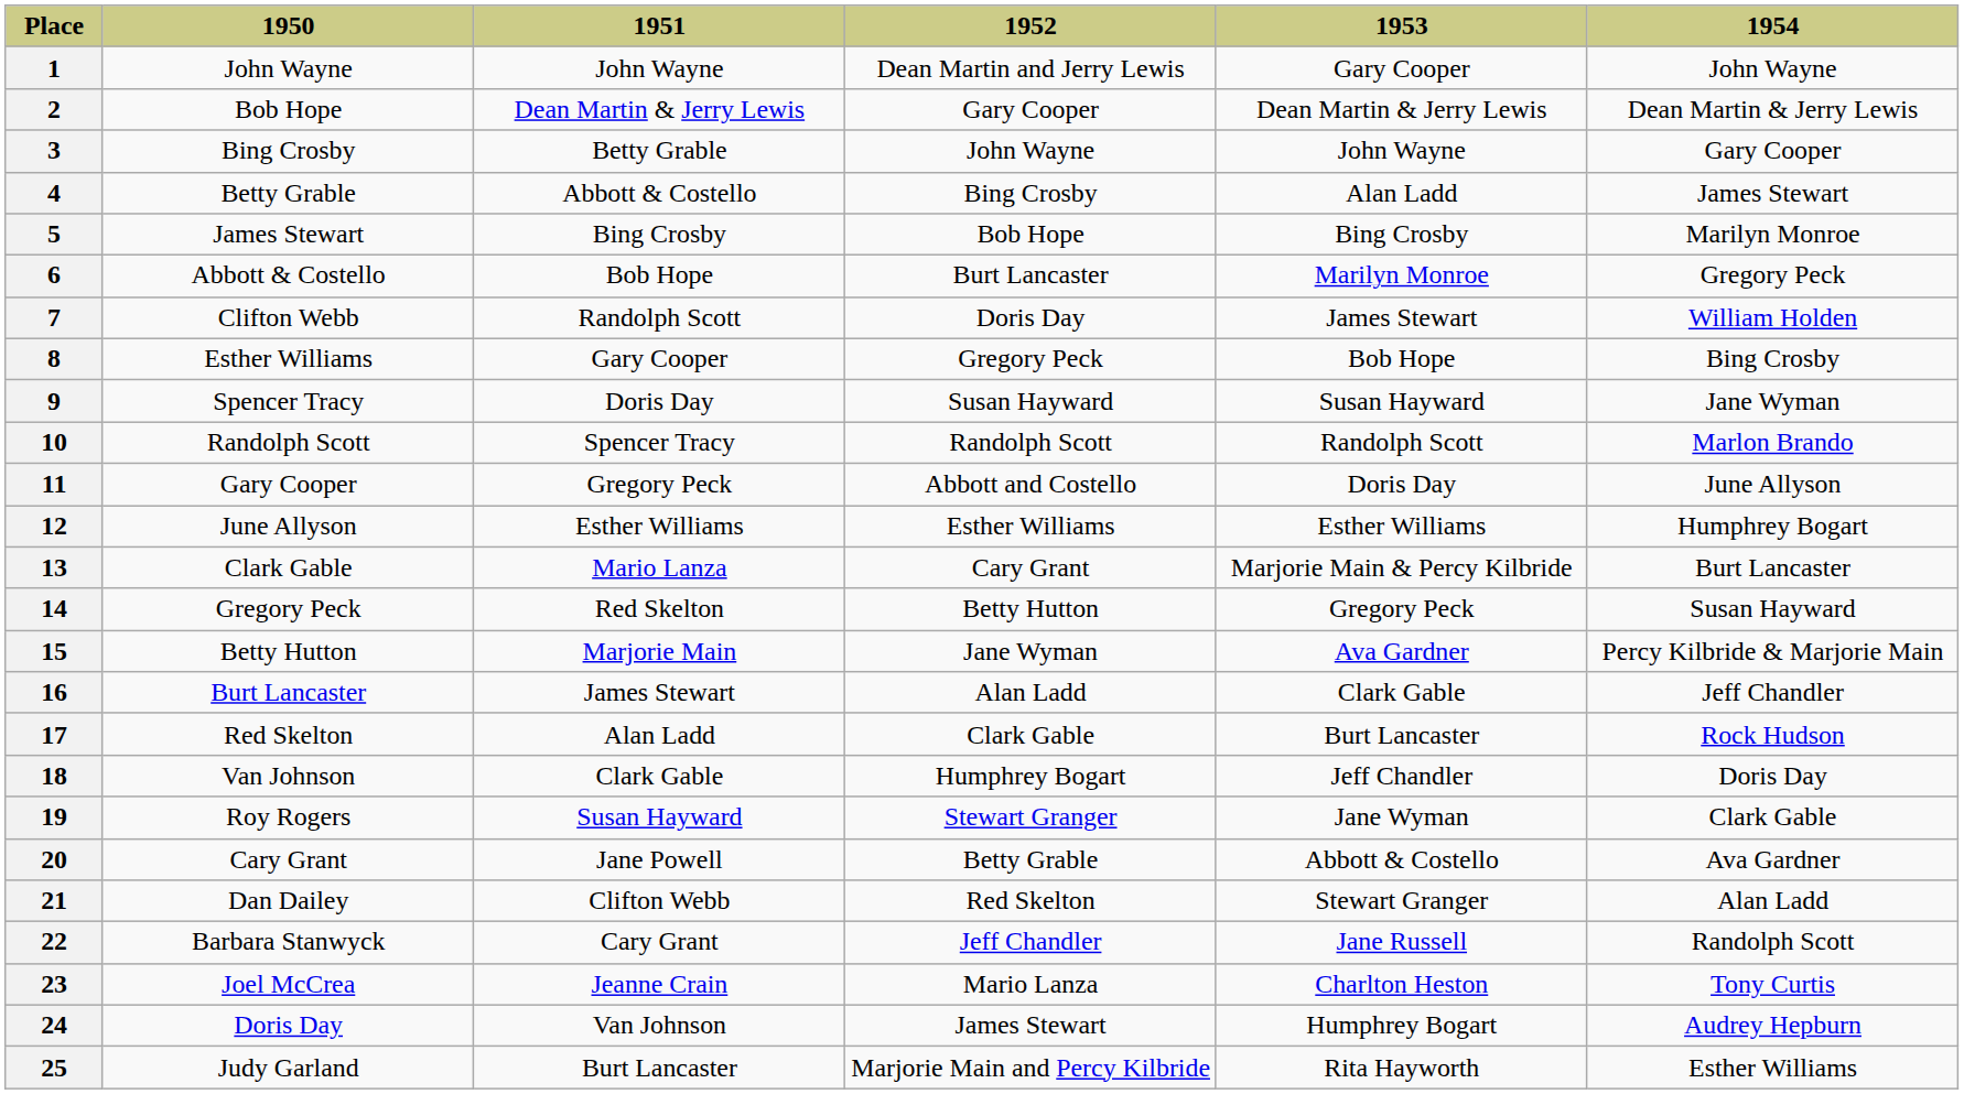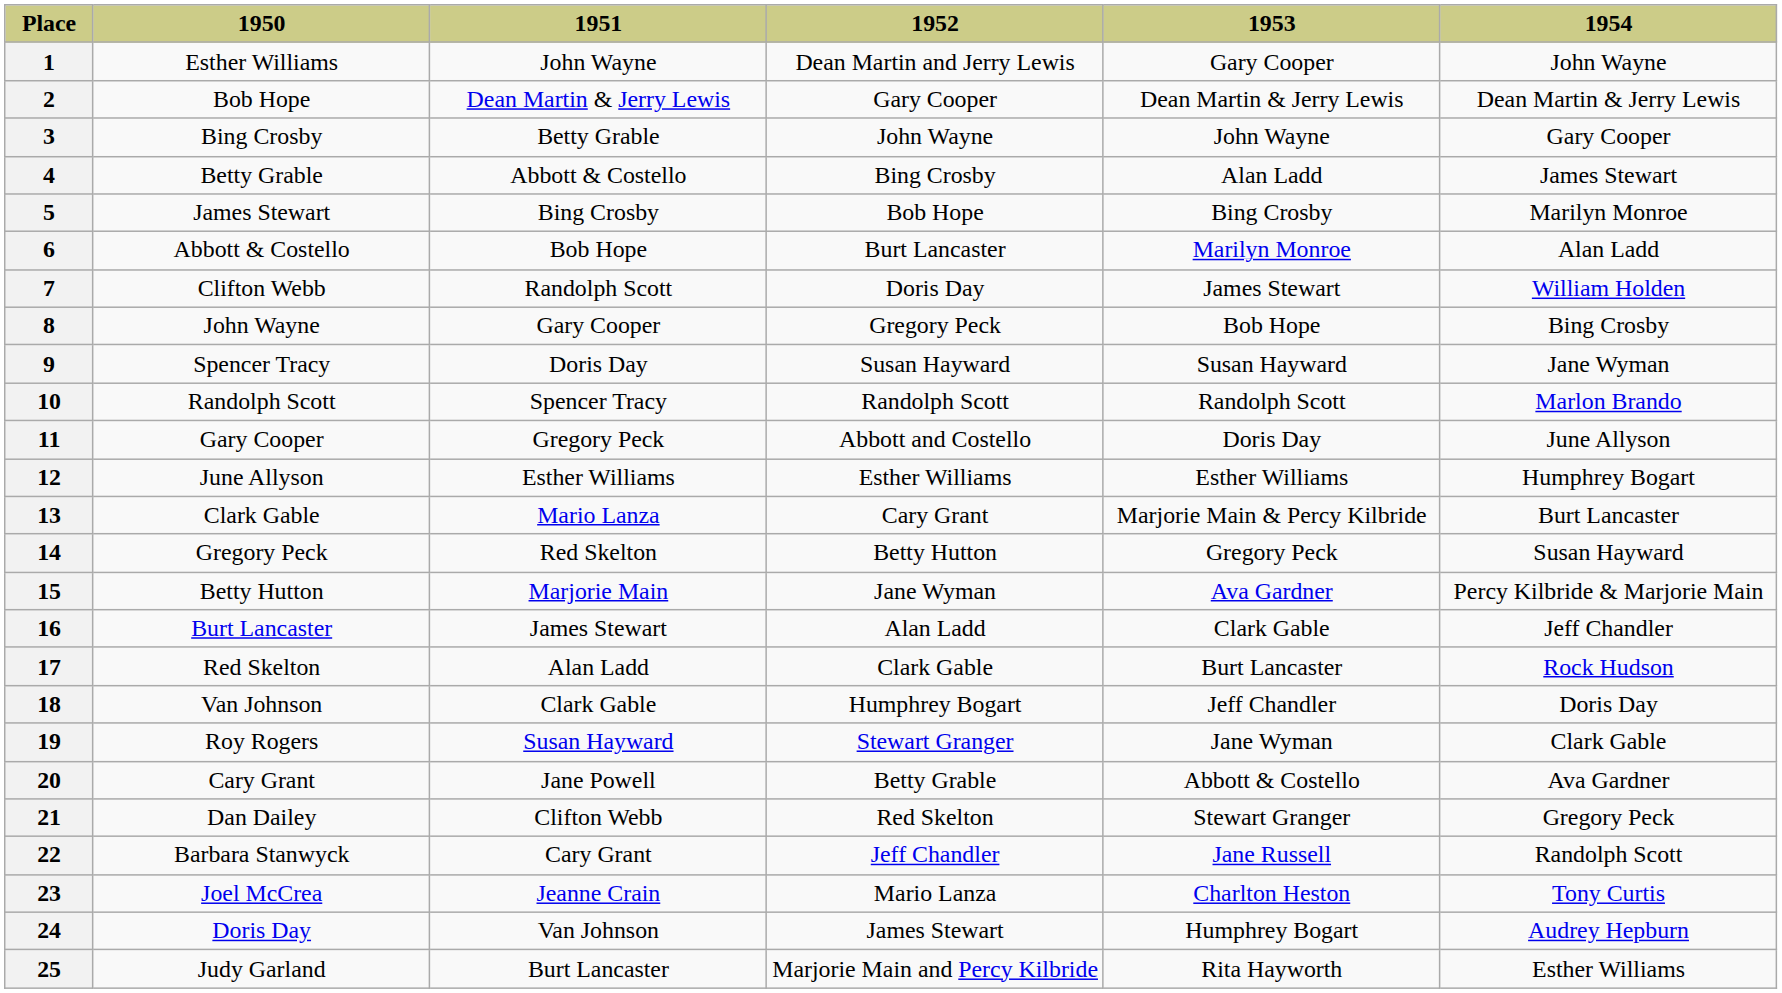 <table class="wikitable" style="text-align:center">
 <tr>
 <th scope="col" style="background:#CC8" width="5%">Place</th>
 <th scope="col" style="background:#CC8" width="19%">1950</th>
 <th scope="col" style="background:#CC8" width="19%">1951</th>
 <th scope="col" style="background:#CC8" width="19%">1952</th>
 <th scope="col" style="background:#CC8" width="19%">1953</th>
 <th scope="col" style="background:#CC8" width="19%">1954</th>
 </tr>
 <tr>
 <th scope="row">1</th>
-<td>John Wayne</td>
+<td>Esther Williams</td>
 <td>John Wayne</td>
 <td>Dean Martin and Jerry Lewis</td>
 <td>Gary Cooper</td>
 <td>John Wayne</td>
 </tr>
 <tr>
 <th scope="row">2</th>
 <td>Bob Hope</td>
 <td><a href='#'>Dean Martin</a> & <a href='#'>Jerry Lewis</a></td>
 <td>Gary Cooper</td>
 <td>Dean Martin & Jerry Lewis</td>
 <td>Dean Martin & Jerry Lewis</td>
 </tr>
 <tr>
 <th scope="row">3</th>
 <td>Bing Crosby</td>
 <td>Betty Grable</td>
 <td>John Wayne</td>
 <td>John Wayne</td>
 <td>Gary Cooper</td>
 </tr>
 <tr>
 <th scope="row">4</th>
 <td>Betty Grable</td>
 <td>Abbott & Costello</td>
 <td>Bing Crosby</td>
 <td>Alan Ladd</td>
 <td>James Stewart</td>
 </tr>
 <tr>
 <th scope="row">5</th>
 <td>James Stewart</td>
 <td>Bing Crosby</td>
 <td>Bob Hope</td>
 <td>Bing Crosby</td>
 <td>Marilyn Monroe</td>
 </tr>
 <tr>
 <th scope="row">6</th>
 <td>Abbott & Costello</td>
 <td>Bob Hope</td>
 <td>Burt Lancaster</td>
 <td><a href='#'>Marilyn Monroe</a></td>
-<td>Gregory Peck</td>
+<td>Alan Ladd</td>
 </tr>
 <tr>
 <th scope="row">7</th>
 <td>Clifton Webb</td>
 <td>Randolph Scott</td>
 <td>Doris Day</td>
 <td>James Stewart</td>
 <td><a href='#'>William Holden</a></td>
 </tr>
 <tr>
 <th scope="row">8</th>
-<td>Esther Williams</td>
+<td>John Wayne</td>
 <td>Gary Cooper</td>
 <td>Gregory Peck</td>
 <td>Bob Hope</td>
 <td>Bing Crosby</td>
 </tr>
 <tr>
 <th scope="row">9</th>
 <td>Spencer Tracy</td>
 <td>Doris Day</td>
 <td>Susan Hayward</td>
 <td>Susan Hayward</td>
 <td>Jane Wyman</td>
 </tr>
 <tr>
 <th scope="row">10</th>
 <td>Randolph Scott</td>
 <td>Spencer Tracy</td>
 <td>Randolph Scott</td>
 <td>Randolph Scott</td>
 <td><a href='#'>Marlon Brando</a></td>
 </tr>
 <tr>
 <th scope="row">11</th>
 <td>Gary Cooper</td>
 <td>Gregory Peck</td>
 <td>Abbott and Costello</td>
 <td>Doris Day</td>
 <td>June Allyson</td>
 </tr>
 <tr>
 <th scope="row">12</th>
 <td>June Allyson</td>
 <td>Esther Williams</td>
 <td>Esther Williams</td>
 <td>Esther Williams</td>
 <td>Humphrey Bogart</td>
 </tr>
 <tr>
 <th scope="row">13</th>
 <td>Clark Gable</td>
 <td><a href='#'>Mario Lanza</a></td>
 <td>Cary Grant</td>
 <td>Marjorie Main & Percy Kilbride</td>
 <td>Burt Lancaster</td>
 </tr>
 <tr>
 <th scope="row">14</th>
 <td>Gregory Peck</td>
 <td>Red Skelton</td>
 <td>Betty Hutton</td>
 <td>Gregory Peck</td>
 <td>Susan Hayward</td>
 </tr>
 <tr>
 <th scope="row">15</th>
 <td>Betty Hutton</td>
 <td><a href='#'>Marjorie Main</a></td>
 <td>Jane Wyman</td>
 <td><a href='#'>Ava Gardner</a></td>
 <td>Percy Kilbride & Marjorie Main</td>
 </tr>
 <tr>
 <th scope="row">16</th>
 <td><a href='#'>Burt Lancaster</a></td>
 <td>James Stewart</td>
 <td>Alan Ladd</td>
 <td>Clark Gable</td>
 <td>Jeff Chandler</td>
 </tr>
 <tr>
 <th scope="row">17</th>
 <td>Red Skelton</td>
 <td>Alan Ladd</td>
 <td>Clark Gable</td>
 <td>Burt Lancaster</td>
 <td><a href='#'>Rock Hudson</a></td>
 </tr>
 <tr>
 <th scope="row">18</th>
 <td>Van Johnson</td>
 <td>Clark Gable</td>
 <td>Humphrey Bogart</td>
 <td>Jeff Chandler</td>
 <td>Doris Day</td>
 </tr>
 <tr>
 <th scope="row">19</th>
 <td>Roy Rogers</td>
 <td><a href='#'>Susan Hayward</a></td>
 <td><a href='#'>Stewart Granger</a></td>
 <td>Jane Wyman</td>
 <td>Clark Gable</td>
 </tr>
 <tr>
 <th scope="row">20</th>
 <td>Cary Grant</td>
 <td>Jane Powell</td>
 <td>Betty Grable</td>
 <td>Abbott & Costello</td>
 <td>Ava Gardner</td>
 </tr>
 <tr>
 <th scope="row">21</th>
 <td>Dan Dailey</td>
 <td>Clifton Webb</td>
 <td>Red Skelton</td>
 <td>Stewart Granger</td>
-<td>Alan Ladd</td>
+<td>Gregory Peck</td>
 </tr>
 <tr>
 <th scope="row">22</th>
 <td>Barbara Stanwyck</td>
 <td>Cary Grant</td>
 <td><a href='#'>Jeff Chandler</a></td>
 <td><a href='#'>Jane Russell</a></td>
 <td>Randolph Scott</td>
 </tr>
 <tr>
 <th scope="row">23</th>
 <td><a href='#'>Joel McCrea</a></td>
 <td><a href='#'>Jeanne Crain</a></td>
 <td>Mario Lanza</td>
 <td><a href='#'>Charlton Heston</a></td>
 <td><a href='#'>Tony Curtis</a></td>
 </tr>
 <tr>
 <th scope="row">24</th>
 <td><a href='#'>Doris Day</a></td>
 <td>Van Johnson</td>
 <td>James Stewart</td>
 <td>Humphrey Bogart</td>
 <td><a href='#'>Audrey Hepburn</a></td>
 </tr>
 <tr>
 <th scope="row">25</th>
 <td>Judy Garland</td>
 <td>Burt Lancaster</td>
 <td>Marjorie Main and <a href='#'>Percy Kilbride</a></td>
 <td>Rita Hayworth</td>
 <td>Esther Williams</td>
 </tr>
 </table>
